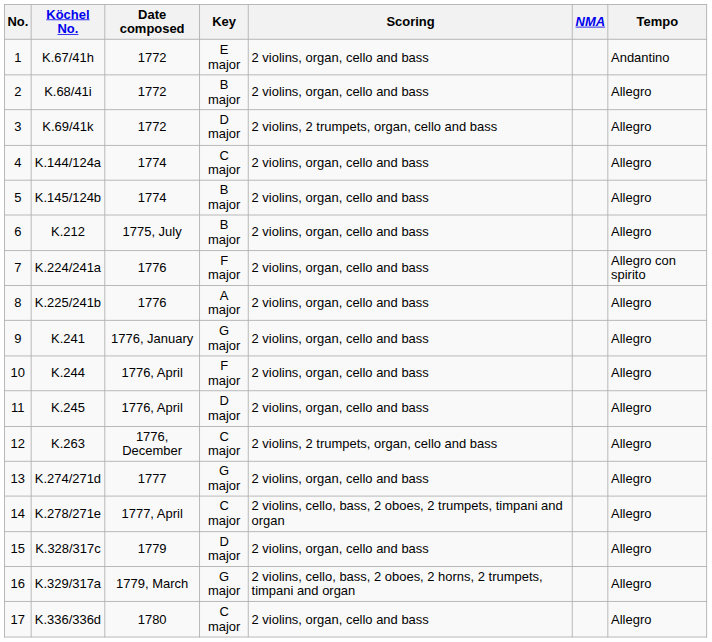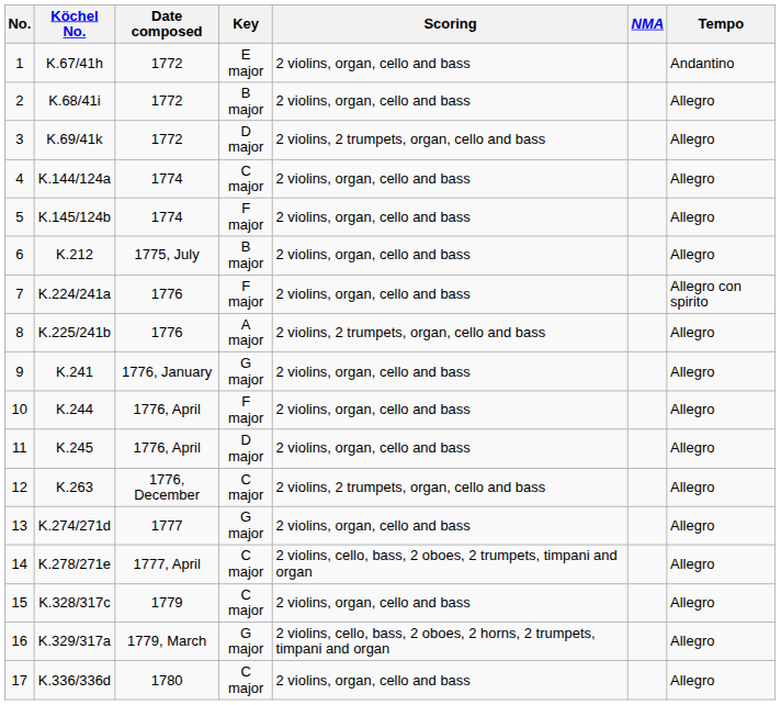 <table class = "wikitable sortable">
 <tr>
 <th>No.</th>
 <th><a href='#'>Köchel No.</a></th>
 <th>Date composed</th>
 <th>Key</th>
 <th>Scoring</th>
 <th><em><a href='#'>NMA</a></em></th>
 <th>Tempo</th>
 </tr>
 <tr>
 <td align="center">1</td>
 <td align="center">K.67/41h</td>
 <td align="center">1772</td>
 <td align="center">E major</td>
 <td>2 violins, organ, cello and bass</td>
 <td></td>
 <td>Andantino</td>
 </tr>
 <tr>
 <td align="center">2</td>
 <td align="center">K.68/41i</td>
 <td align="center">1772</td>
 <td align="center">B major</td>
 <td>2 violins, organ, cello and bass</td>
 <td></td>
 <td>Allegro</td>
 </tr>
 <tr>
 <td align="center">3</td>
 <td align="center">K.69/41k</td>
 <td align="center">1772</td>
 <td align="center">D major</td>
 <td>2 violins, 2 trumpets, organ, cello and bass</td>
 <td></td>
 <td>Allegro</td>
 </tr>
 <tr>
 <td align="center">4</td>
 <td align="center">K.144/124a</td>
 <td align="center">1774</td>
 <td align="center">C major</td>
 <td>2 violins, organ, cello and bass</td>
 <td></td>
 <td>Allegro</td>
 </tr>
 <tr>
 <td align="center">5</td>
 <td align="center">K.145/124b</td>
 <td align="center">1774</td>
-<td align="center">B major</td>
+<td align="center">F major</td>
 <td>2 violins, organ, cello and bass</td>
 <td></td>
 <td>Allegro</td>
 </tr>
 <tr>
 <td align="center">6</td>
 <td align="center">K.212</td>
 <td align="center">1775, July</td>
 <td align="center">B major</td>
 <td>2 violins, organ, cello and bass</td>
 <td></td>
 <td>Allegro</td>
 </tr>
 <tr>
 <td align="center">7</td>
 <td align="center">K.224/241a</td>
 <td align="center">1776</td>
 <td align="center">F major</td>
 <td>2 violins, organ, cello and bass</td>
 <td></td>
 <td>Allegro con spirito</td>
 </tr>
 <tr>
 <td align="center">8</td>
 <td align="center">K.225/241b</td>
 <td align="center">1776</td>
 <td align="center">A major</td>
-<td>2 violins, organ, cello and bass</td>
+<td>2 violins, 2 trumpets, organ, cello and bass</td>
 <td></td>
 <td>Allegro</td>
 </tr>
 <tr>
 <td align="center">9</td>
 <td align="center">K.241</td>
 <td align="center">1776, January</td>
 <td align="center">G major</td>
 <td>2 violins, organ, cello and bass</td>
 <td></td>
 <td>Allegro</td>
 </tr>
 <tr>
 <td align="center">10</td>
 <td align="center">K.244</td>
 <td align="center">1776, April</td>
 <td align="center">F major</td>
 <td>2 violins, organ, cello and bass</td>
 <td></td>
 <td>Allegro</td>
 </tr>
 <tr>
 <td align="center">11</td>
 <td align="center">K.245</td>
 <td align="center">1776, April</td>
 <td align="center">D major</td>
 <td>2 violins, organ, cello and bass</td>
 <td></td>
 <td>Allegro</td>
 </tr>
 <tr>
 <td align="center">12</td>
 <td align="center">K.263</td>
 <td align="center">1776, December</td>
 <td align="center">C major</td>
 <td>2 violins, 2 trumpets, organ, cello and bass</td>
 <td></td>
 <td>Allegro</td>
 </tr>
 <tr>
 <td align="center">13</td>
 <td align="center">K.274/271d</td>
 <td align="center">1777</td>
 <td align="center">G major</td>
 <td>2 violins, organ, cello and bass</td>
 <td></td>
 <td>Allegro</td>
 </tr>
 <tr>
 <td align="center">14</td>
 <td align="center">K.278/271e</td>
 <td align="center">1777, April</td>
 <td align="center">C major</td>
 <td>2 violins, cello, bass, 2 oboes, 2 trumpets, timpani and organ</td>
 <td></td>
 <td>Allegro</td>
 </tr>
 <tr>
 <td align="center">15</td>
 <td align="center">K.328/317c</td>
 <td align="center">1779</td>
-<td align="center">D major</td>
+<td align="center">C major</td>
 <td>2 violins, organ, cello and bass</td>
 <td></td>
 <td>Allegro</td>
 </tr>
 <tr>
 <td align="center">16</td>
 <td align="center">K.329/317a</td>
 <td align="center">1779, March</td>
 <td align="center">G major</td>
 <td>2 violins, cello, bass, 2 oboes, 2 horns, 2 trumpets, timpani and organ</td>
 <td></td>
 <td>Allegro</td>
 </tr>
 <tr>
 <td align="center">17</td>
 <td align="center">K.336/336d</td>
 <td align="center">1780</td>
 <td align="center">C major</td>
 <td>2 violins, organ, cello and bass</td>
 <td></td>
 <td>Allegro</td>
 </tr>
 </table>
